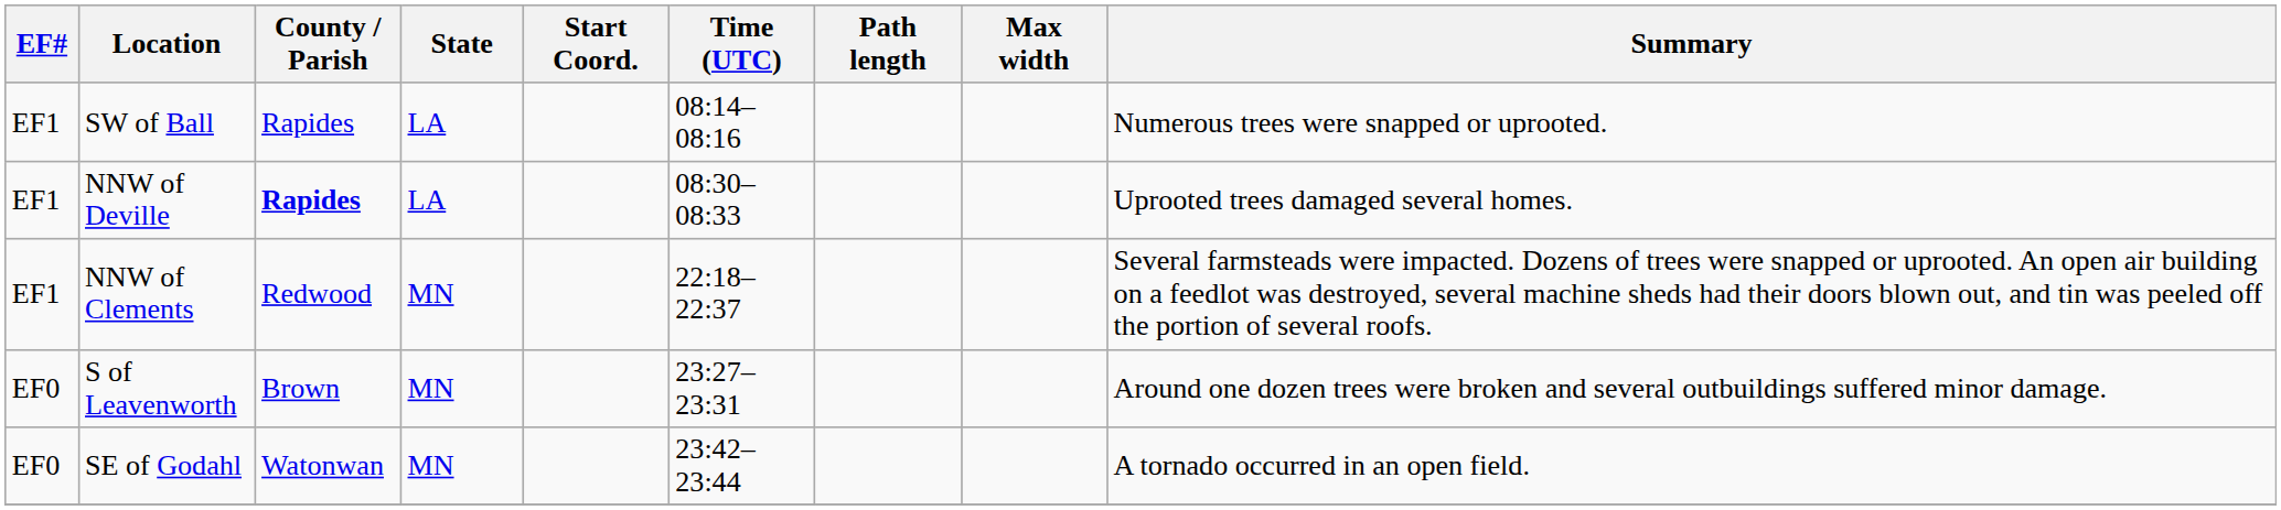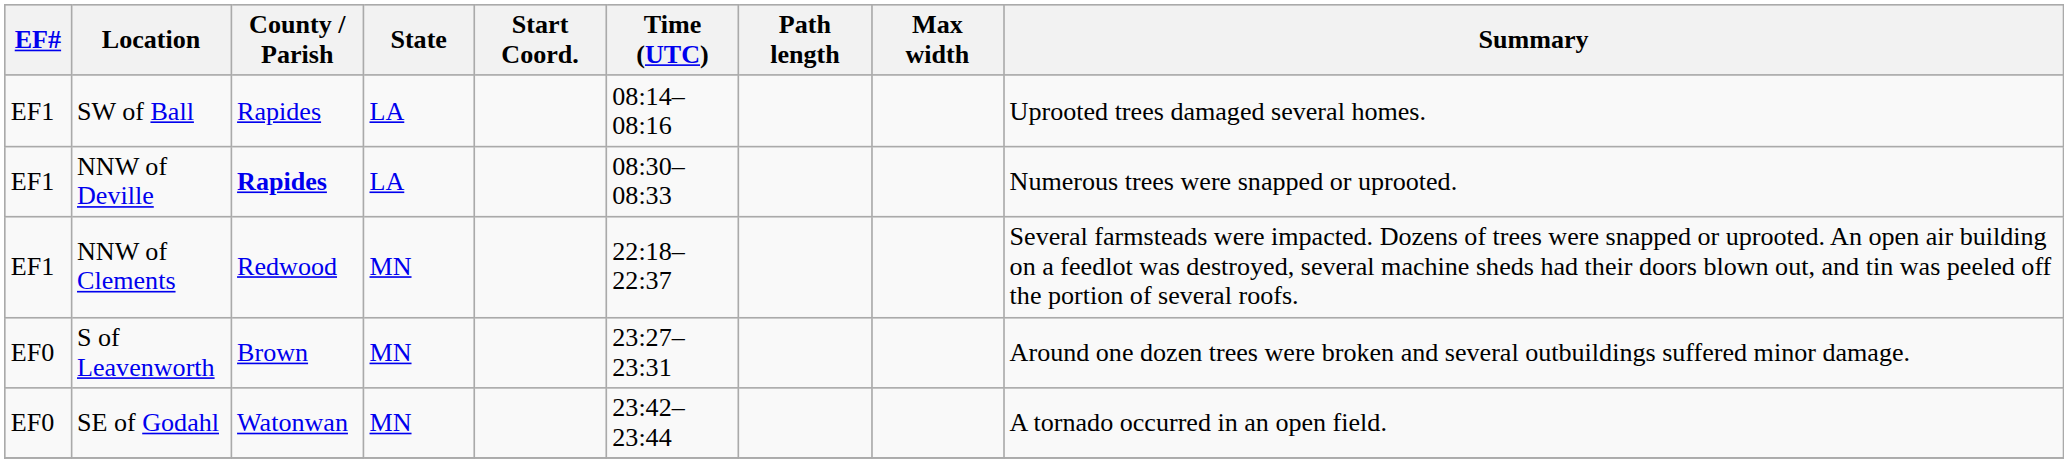 <table class="wikitable sortable" style="width:100%;">
 <tr>
 <th scope="col" style="width:3%; text-align:center;"><a href='#'>EF#</a></th>
 <th scope="col" style="width:7%; text-align:center;" class="unsortable">Location</th>
 <th scope="col" style="width:6%; text-align:center;" class="unsortable">County / Parish</th>
 <th scope="col" style="width:5%; text-align:center;">State</th>
 <th scope="col" style="width:6%; text-align:center;">Start Coord.</th>
 <th scope="col" style="width:6%; text-align:center;">Time (<a href='#'>UTC</a>)</th>
 <th scope="col" style="width:6%; text-align:center;">Path length</th>
 <th scope="col" style="width:6%; text-align:center;">Max width</th>
 <th scope="col" class="unsortable" style="width:48%; text-align:center;">Summary</th>
 </tr>
 <tr>
 <td bgcolor=>EF1</td>
 <td>SW of <a href='#'>Ball</a></td>
 <td><a href='#'>Rapides</a></td>
 <td><a href='#'>LA</a></td>
 <td></td>
 <td>08:14–08:16</td>
 <td></td>
 <td></td>
-<td>Numerous trees were snapped or uprooted.</td>
+<td>Uprooted trees damaged several homes.</td>
 </tr>
 <tr>
 <td bgcolor=>EF1</td>
 <td>NNW of <a href='#'>Deville</a></td>
 <td><strong><a href='#'>Rapides</a></strong></td>
 <td><a href='#'>LA</a></td>
 <td></td>
 <td>08:30–08:33</td>
 <td></td>
 <td></td>
-<td>Uprooted trees damaged several homes.</td>
+<td>Numerous trees were snapped or uprooted.</td>
 </tr>
 <tr>
 <td bgcolor=>EF1</td>
 <td>NNW of <a href='#'>Clements</a></td>
 <td><a href='#'>Redwood</a></td>
 <td><a href='#'>MN</a></td>
 <td></td>
 <td>22:18–22:37</td>
 <td></td>
 <td></td>
 <td>Several farmsteads were impacted. Dozens of trees were snapped or uprooted. An open air building on a feedlot was destroyed, several machine sheds had their doors blown out, and tin was peeled off the portion of several roofs.</td>
 </tr>
 <tr>
 <td bgcolor=>EF0</td>
 <td>S of <a href='#'>Leavenworth</a></td>
 <td><a href='#'>Brown</a></td>
 <td><a href='#'>MN</a></td>
 <td></td>
 <td>23:27–23:31</td>
 <td></td>
 <td></td>
 <td>Around one dozen trees were broken and several outbuildings suffered minor damage.</td>
 </tr>
 <tr>
 <td bgcolor=>EF0</td>
 <td>SE of <a href='#'>Godahl</a></td>
 <td><a href='#'>Watonwan</a></td>
 <td><a href='#'>MN</a></td>
 <td></td>
 <td>23:42–23:44</td>
 <td></td>
 <td></td>
 <td>A tornado occurred in an open field.</td>
 </tr>
 <tr>
 </tr>
 </table>
